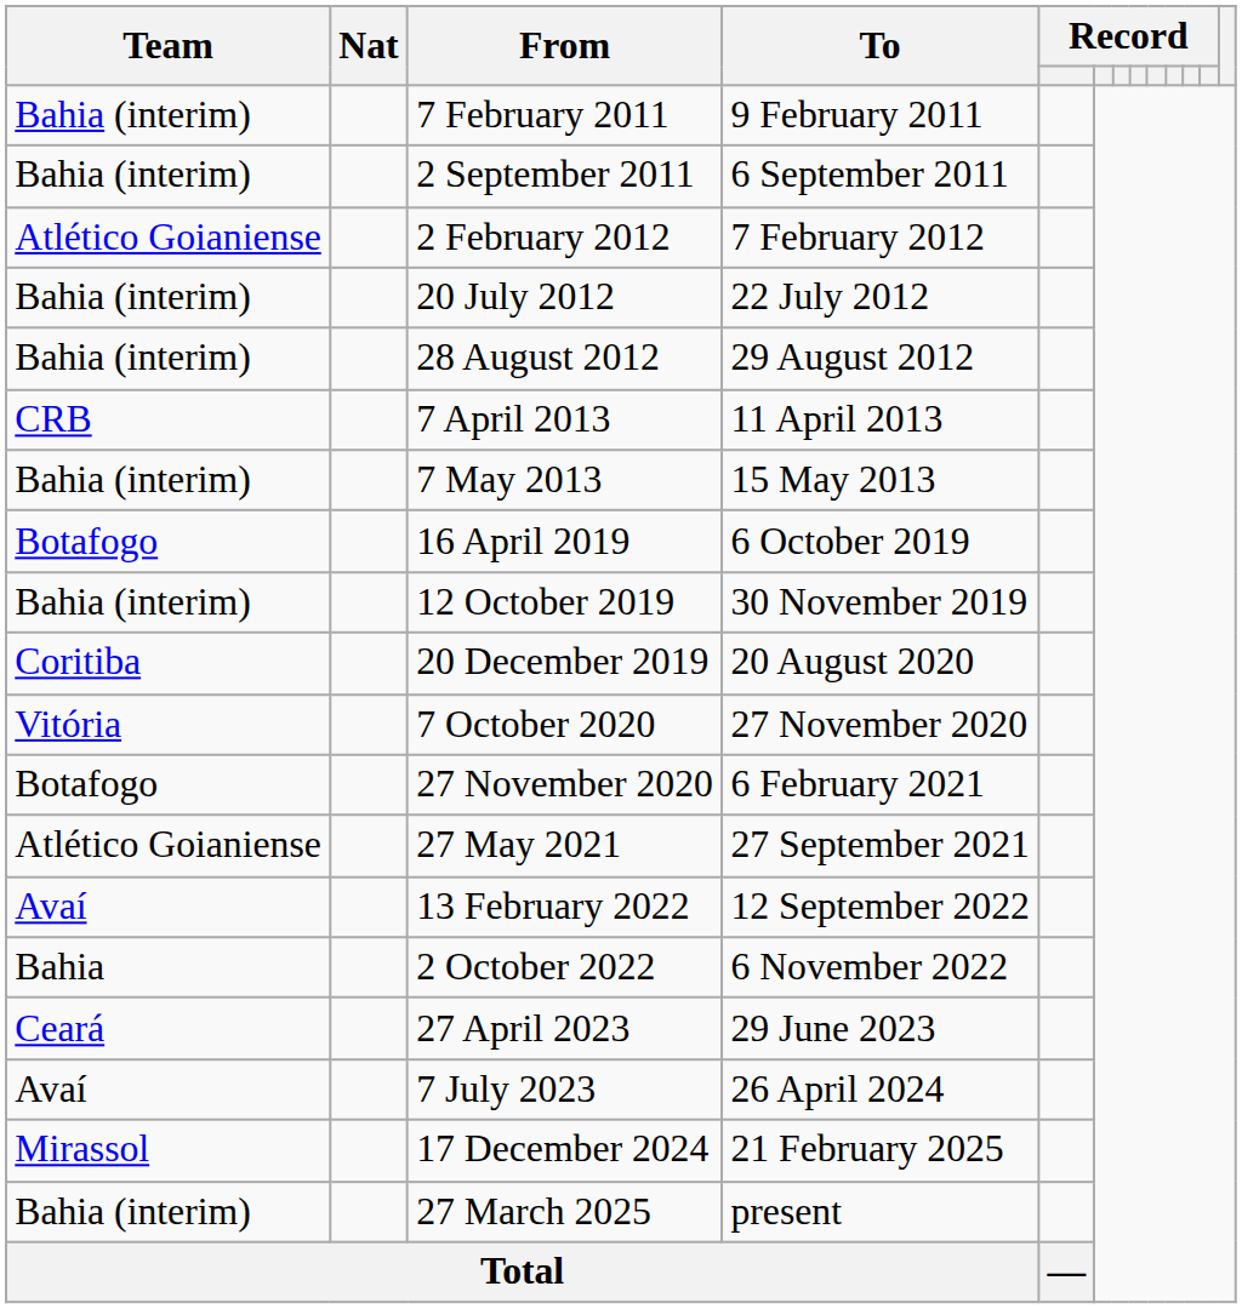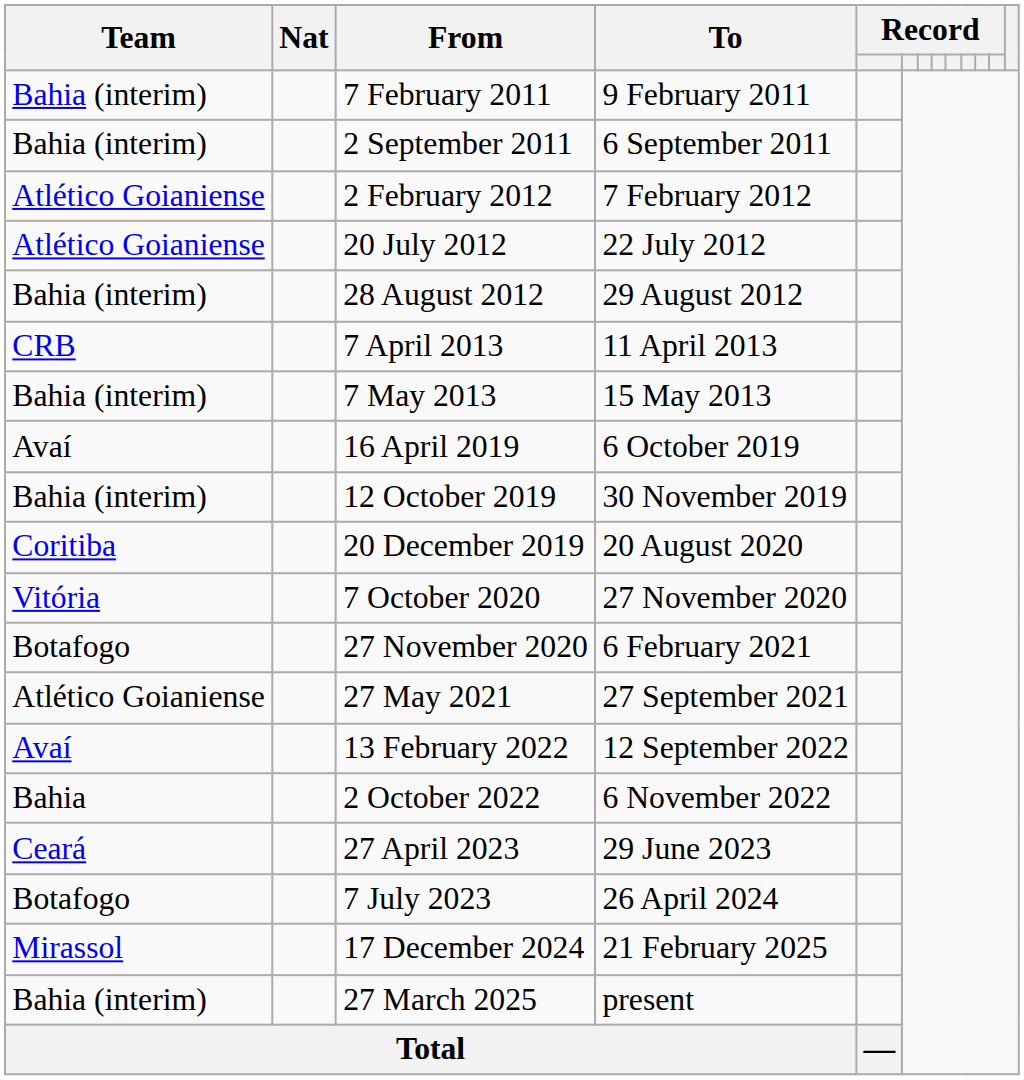 <table class="wikitable" style="text-align: center">
 <tr>
 <th rowspan="2">Team</th>
 <th rowspan="2">Nat</th>
 <th rowspan="2">From</th>
 <th rowspan="2">To</th>
 <th colspan="8">Record</th>
 <th rowspan=2></th>
 </tr>
 <tr>
 <th></th>
 <th></th>
 <th></th>
 <th></th>
 <th></th>
 <th></th>
 <th></th>
 <th></th>
 </tr>
 <tr>
 <td align=left><a href='#'>Bahia</a> (interim)</td>
 <td></td>
 <td align=left>7 February 2011</td>
 <td align=left>9 February 2011<br></td>
 <td></td>
 </tr>
 <tr>
 <td align=left>Bahia (interim)</td>
 <td></td>
 <td align=left>2 September 2011</td>
 <td align=left>6 September 2011<br></td>
 <td></td>
 </tr>
 <tr>
 <td align=left><a href='#'>Atlético Goianiense</a></td>
 <td></td>
 <td align=left>2 February 2012</td>
 <td align=left>7 February 2012<br></td>
 <td></td>
 </tr>
 <tr>
-<td align=left>Bahia (interim)</td>
+<td align=left><a href='#'>Atlético Goianiense</a></td>
 <td></td>
 <td align=left>20 July 2012</td>
 <td align=left>22 July 2012<br></td>
 <td></td>
 </tr>
 <tr>
 <td align=left>Bahia (interim)</td>
 <td></td>
 <td align=left>28 August 2012</td>
 <td align=left>29 August 2012<br></td>
 <td></td>
 </tr>
 <tr>
 <td align=left><a href='#'>CRB</a></td>
 <td></td>
 <td align=left>7 April 2013</td>
 <td align=left>11 April 2013<br></td>
 <td></td>
 </tr>
 <tr>
 <td align=left>Bahia (interim)</td>
 <td></td>
 <td align=left>7 May 2013</td>
 <td align=left>15 May 2013<br></td>
 <td></td>
 </tr>
 <tr>
-<td align=left><a href='#'>Botafogo</a></td>
+<td align=left>Avaí</td>
 <td></td>
 <td align=left>16 April 2019</td>
 <td align=left>6 October 2019<br></td>
 <td></td>
 </tr>
 <tr>
 <td align=left>Bahia (interim)</td>
 <td></td>
 <td align=left>12 October 2019</td>
 <td align=left>30 November 2019<br></td>
 <td></td>
 </tr>
 <tr>
 <td align=left><a href='#'>Coritiba</a></td>
 <td></td>
 <td align=left>20 December 2019</td>
 <td align=left>20 August 2020<br></td>
 <td></td>
 </tr>
 <tr>
 <td align=left><a href='#'>Vitória</a></td>
 <td></td>
 <td align=left>7 October 2020</td>
 <td align=left>27 November 2020<br></td>
 <td></td>
 </tr>
 <tr>
 <td align=left>Botafogo</td>
 <td></td>
 <td align=left>27 November 2020</td>
 <td align=left>6 February 2021<br></td>
 <td></td>
 </tr>
 <tr>
 <td align=left>Atlético Goianiense</td>
 <td></td>
 <td align=left>27 May 2021</td>
 <td align=left>27 September 2021<br></td>
 <td></td>
 </tr>
 <tr>
 <td align=left><a href='#'>Avaí</a></td>
 <td></td>
 <td align=left>13 February 2022</td>
 <td align=left>12 September 2022<br></td>
 <td></td>
 </tr>
 <tr>
 <td align=left>Bahia</td>
 <td></td>
 <td align=left>2 October 2022</td>
 <td align=left>6 November 2022<br></td>
 <td></td>
 </tr>
 <tr>
 <td align=left><a href='#'>Ceará</a></td>
 <td></td>
 <td align=left>27 April 2023</td>
 <td align=left>29 June 2023<br></td>
 <td></td>
 </tr>
 <tr>
-<td align=left>Avaí</td>
+<td align=left>Botafogo</td>
 <td></td>
 <td align=left>7 July 2023</td>
 <td align=left>26 April 2024<br></td>
 <td></td>
 </tr>
 <tr>
 <td align=left><a href='#'>Mirassol</a></td>
 <td></td>
 <td align=left>17 December 2024</td>
 <td align=left>21 February 2025<br></td>
 <td></td>
 </tr>
 <tr>
 <td align=left>Bahia (interim)</td>
 <td></td>
 <td align=left>27 March 2025</td>
 <td align=left>present<br></td>
 <td></td>
 </tr>
 <tr>
 <th colspan="4">Total<br></th>
 <th>—</th>
 </tr>
 </table>
